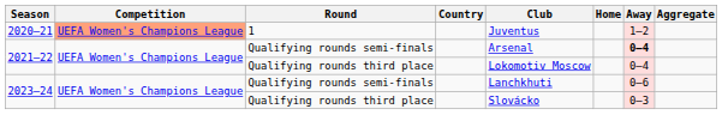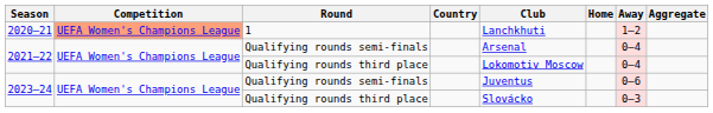 <table class="wikitable">
 <tr>
 <th>Season</th>
 <th>Competition</th>
 <th>Round</th>
 <th>Country</th>
 <th>Club</th>
 <th>Home</th>
 <th>Away</th>
 <th>Aggregate</th>
 </tr>
 <tr>
 <td><a href='#'>2020–21</a></td>
 <td style="background: lightsalmon;"><a href='#'>UEFA Women's Champions League</a></td>
 <td>1</td>
 <td></td>
-<td><a href='#'>Juventus</a></td>
+<td><a href='#'>Lanchkhuti</a></td>
 <td></td>
 <td bgcolor="#ffdddd" align=center>1–2 </td>
 <td></td>
 </tr>
 <tr>
 <td rowspan="2"><a href='#'>2021–22</a></td>
 <td rowspan="2"><a href='#'>UEFA Women's Champions League</a></td>
 <td>Qualifying rounds semi-finals</td>
 <td></td>
 <td><a href='#'>Arsenal</a></td>
 <td></td>
-<td bgcolor="#ffdddd" align=center><strong>0–4</strong></td>
+<td bgcolor="#ffdddd" align=center>0–4</td>
 <td></td>
 </tr>
 <tr>
 <td>Qualifying rounds third place</td>
 <td></td>
 <td><a href='#'>Lokomotiv Moscow</a></td>
 <td></td>
 <td bgcolor="#ffdddd" align=center>0–4</td>
 <td></td>
 </tr>
 <tr>
 <td rowspan="2"><a href='#'>2023–24</a></td>
 <td rowspan="2"><a href='#'>UEFA Women's Champions League</a></td>
 <td>Qualifying rounds semi-finals</td>
 <td></td>
-<td><a href='#'>Lanchkhuti</a></td>
+<td><a href='#'>Juventus</a></td>
 <td></td>
 <td bgcolor="#ffdddd" align=center>0–6</td>
 <td></td>
 </tr>
 <tr>
 <td>Qualifying rounds third place</td>
 <td></td>
 <td><a href='#'>Slovácko</a></td>
 <td></td>
 <td bgcolor="#ffdddd" align=center>0–3</td>
 <td></td>
 </tr>
 </table>
